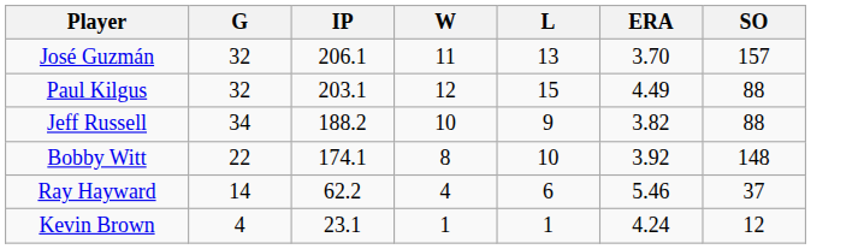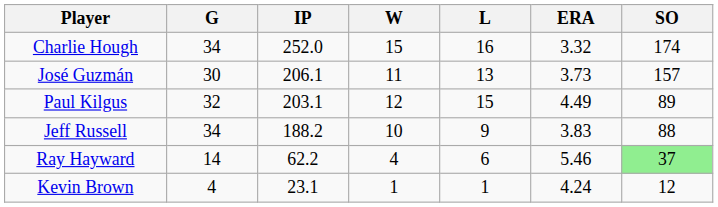 <table class="wikitable sortable">
 <tr>
 <th bgcolor="#DDDDFF" width="16%">Player</th>
 <th bgcolor="#DDDDFF" width="9%">G</th>
 <th bgcolor="#DDDDFF" width="9%">IP</th>
 <th bgcolor="#DDDDFF" width="9%">W</th>
 <th bgcolor="#DDDDFF" width="9%">L</th>
 <th bgcolor="#DDDDFF" width="9%">ERA</th>
 <th bgcolor="#DDDDFF" width="9%">SO</th>
 </tr>
 <tr align=center>
+<td><a href='#'>Charlie Hough</a></td>
+<td>34</td>
+<td>252.0</td>
+<td>15</td>
+<td>16</td>
+<td>3.32</td>
+<td>174</td>
+</tr>
+<tr align=center>
 <td><a href='#'>José Guzmán</a></td>
-<td>32</td>
+<td>30</td>
 <td>206.1</td>
 <td>11</td>
 <td>13</td>
-<td>3.70</td>
+<td>3.73</td>
 <td>157</td>
 </tr>
 <tr align=center>
 <td><a href='#'>Paul Kilgus</a></td>
 <td>32</td>
 <td>203.1</td>
 <td>12</td>
 <td>15</td>
 <td>4.49</td>
-<td>88</td>
+<td>89</td>
 </tr>
 <tr align=center>
 <td><a href='#'>Jeff Russell</a></td>
 <td>34</td>
 <td>188.2</td>
 <td>10</td>
 <td>9</td>
-<td>3.82</td>
+<td>3.83</td>
 <td>88</td>
-</tr>
-<tr align=center>
-<td><a href='#'>Bobby Witt</a></td>
-<td>22</td>
-<td>174.1</td>
-<td>8</td>
-<td>10</td>
-<td>3.92</td>
-<td>148</td>
 </tr>
 <tr align=center>
 <td><a href='#'>Ray Hayward</a></td>
 <td>14</td>
 <td>62.2</td>
 <td>4</td>
 <td>6</td>
 <td>5.46</td>
-<td>37</td>
+<td style="background: lightgreen;">37</td>
 </tr>
 <tr align=center>
 <td><a href='#'>Kevin Brown</a></td>
 <td>4</td>
 <td>23.1</td>
 <td>1</td>
 <td>1</td>
 <td>4.24</td>
 <td>12</td>
 </tr>
 </table>
